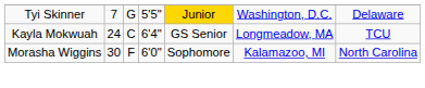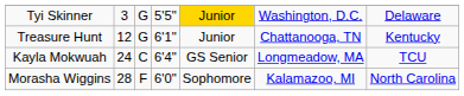 <table class="wikitable sortable" style="text-align: center">
 <tr align=center>
 </tr>
 <tr>
 <td>Tyi Skinner</td>
-<td>7</td>
+<td>3</td>
 <td>G</td>
 <td>5'5"</td>
 <td style="background: gold;">Junior</td>
 <td><a href='#'>Washington, D.C.</a></td>
 <td><a href='#'>Delaware</a></td>
+</tr>
+<tr>
+<td>Treasure Hunt</td>
+<td>12</td>
+<td>G</td>
+<td>6'1"</td>
+<td>Junior</td>
+<td><a href='#'>Chattanooga, TN</a></td>
+<td><a href='#'>Kentucky</a></td>
 </tr>
 <tr>
 <td>Kayla Mokwuah</td>
 <td>24</td>
 <td>C</td>
 <td>6'4"</td>
 <td>GS Senior</td>
 <td><a href='#'>Longmeadow, MA</a></td>
 <td><a href='#'>TCU</a></td>
 </tr>
 <tr>
 <td>Morasha Wiggins</td>
-<td>30</td>
+<td>28</td>
 <td>F</td>
 <td>6'0"</td>
 <td>Sophomore</td>
 <td><a href='#'>Kalamazoo, MI</a></td>
 <td><a href='#'>North Carolina</a></td>
 </tr>
 </table>
